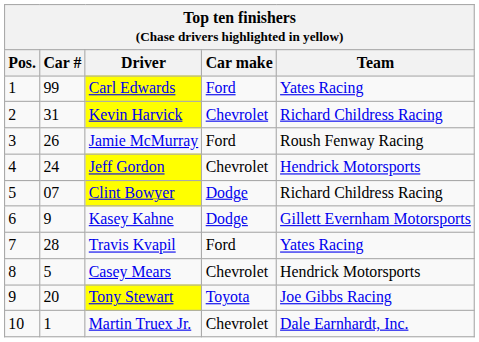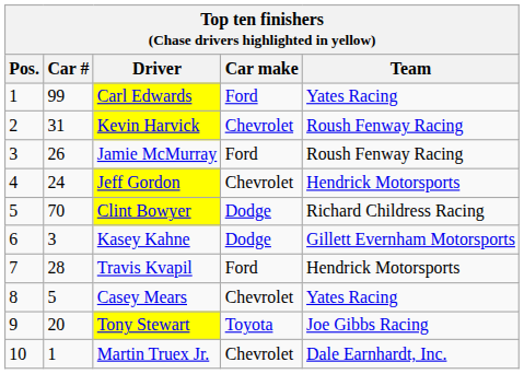 <table class="wikitable" style="font-size:90%;">
 <tr>
 <th colspan="9">Top ten finishers<br><small>(Chase drivers highlighted in yellow)</small></th>
 </tr>
 <tr>
 <th>Pos.</th>
 <th>Car #</th>
 <th>Driver</th>
 <th>Car make</th>
 <th>Team</th>
 </tr>
 <tr>
 <td>1</td>
 <td>99</td>
 <td style="background:yellow;"><a href='#'>Carl Edwards</a></td>
 <td><a href='#'>Ford</a></td>
 <td><a href='#'>Yates Racing</a></td>
 </tr>
 <tr>
 <td>2</td>
 <td>31</td>
 <td style="background:yellow;"><a href='#'>Kevin Harvick</a></td>
 <td><a href='#'>Chevrolet</a></td>
-<td><a href='#'>Richard Childress Racing</a></td>
+<td><a href='#'>Roush Fenway Racing</a></td>
 </tr>
 <tr>
 <td>3</td>
 <td>26</td>
 <td><a href='#'>Jamie McMurray</a></td>
 <td>Ford</td>
 <td>Roush Fenway Racing</td>
 </tr>
 <tr>
 <td>4</td>
 <td>24</td>
 <td style="background:yellow;"><a href='#'>Jeff Gordon</a></td>
 <td>Chevrolet</td>
 <td><a href='#'>Hendrick Motorsports</a></td>
 </tr>
 <tr>
 <td>5</td>
-<td>07</td>
+<td>70</td>
 <td style="background:yellow;"><a href='#'>Clint Bowyer</a></td>
 <td><a href='#'>Dodge</a></td>
 <td>Richard Childress Racing</td>
 </tr>
 <tr>
 <td>6</td>
-<td>9</td>
+<td>3</td>
 <td><a href='#'>Kasey Kahne</a></td>
 <td><a href='#'>Dodge</a></td>
 <td><a href='#'>Gillett Evernham Motorsports</a></td>
 </tr>
 <tr>
 <td>7</td>
 <td>28</td>
 <td><a href='#'>Travis Kvapil</a></td>
 <td>Ford</td>
-<td><a href='#'>Yates Racing</a></td>
+<td>Hendrick Motorsports</td>
 </tr>
 <tr>
 <td>8</td>
 <td>5</td>
 <td><a href='#'>Casey Mears</a></td>
 <td>Chevrolet</td>
-<td>Hendrick Motorsports</td>
+<td><a href='#'>Yates Racing</a></td>
 </tr>
 <tr>
 <td>9</td>
 <td>20</td>
 <td style="background:yellow;"><a href='#'>Tony Stewart</a></td>
 <td><a href='#'>Toyota</a></td>
 <td><a href='#'>Joe Gibbs Racing</a></td>
 </tr>
 <tr>
 <td>10</td>
 <td>1</td>
 <td><a href='#'>Martin Truex Jr.</a></td>
 <td>Chevrolet</td>
 <td><a href='#'>Dale Earnhardt, Inc.</a></td>
 </tr>
 </table>
